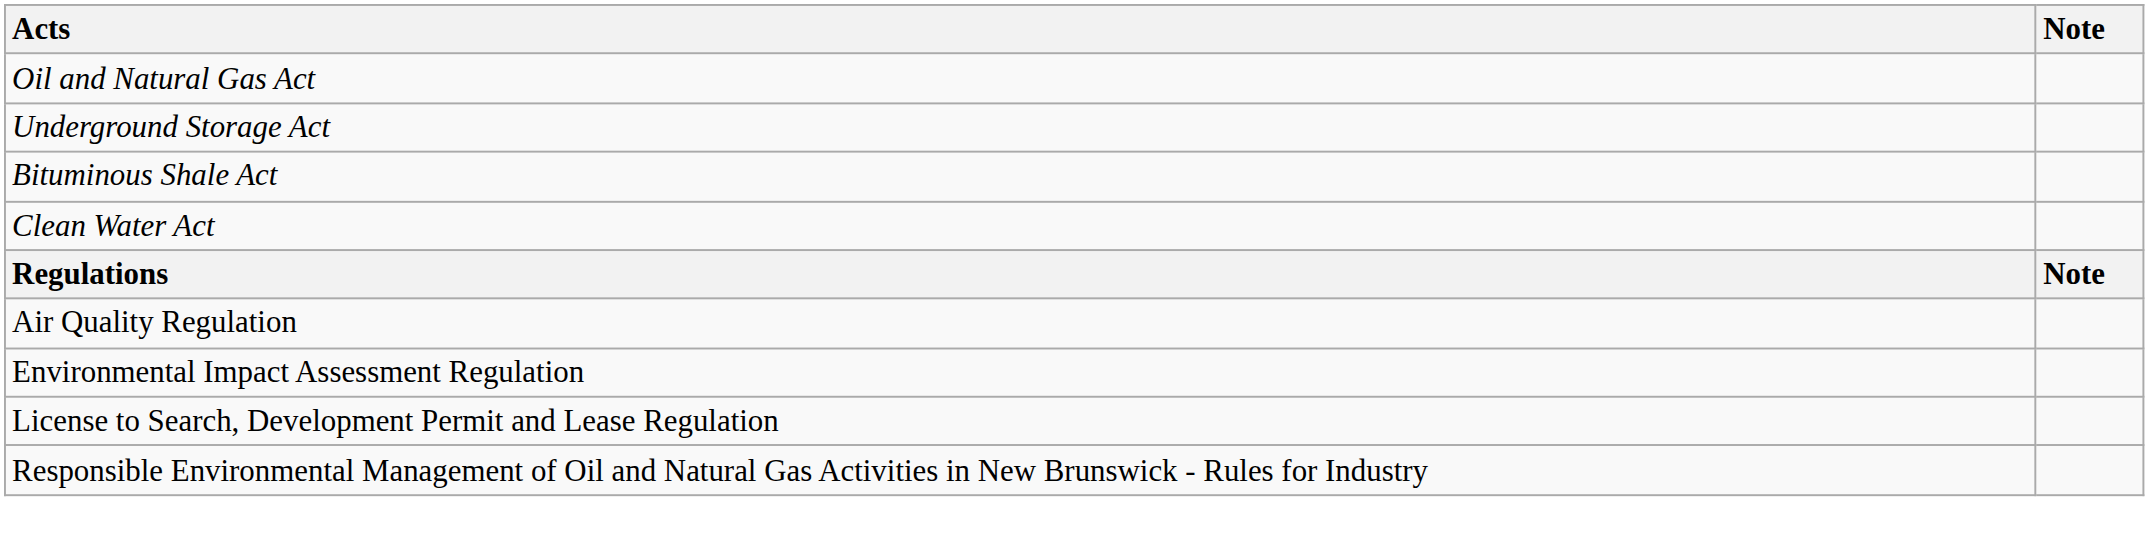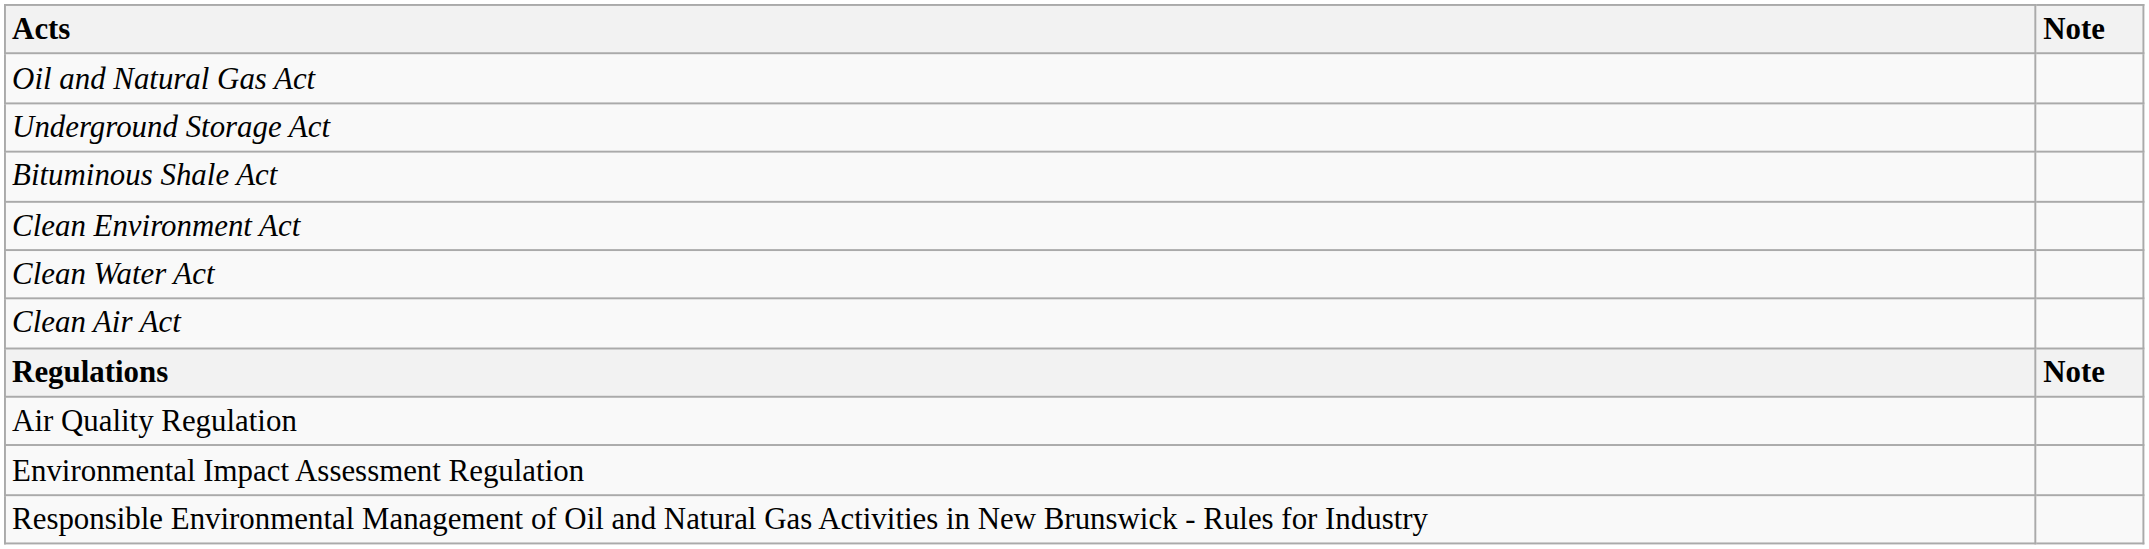 <table class="wikitable" style="width: 70%; height: 14em;">
 <tr>
 <th style="text-align:left;">Acts</th>
 <th style="text-align:left;">Note</th>
 </tr>
 <tr>
 <td><em>Oil and Natural Gas Act</em></td>
 <td style="width: 3em;"></td>
 </tr>
 <tr>
 <td><em>Underground Storage Act</em></td>
 <td></td>
 </tr>
 <tr>
 <td><em>Bituminous Shale Act</em></td>
 <td></td>
 </tr>
 <tr>
+<td><em>Clean Environment Act</em></td>
+<td></td>
+</tr>
+<tr>
 <td><em>Clean Water Act</em></td>
+<td></td>
+</tr>
+<tr>
+<td><em>Clean Air Act</em></td>
 <td></td>
 </tr>
 <tr>
 <th style="text-align:left;">Regulations</th>
 <th style="text-align:left;">Note</th>
 </tr>
 <tr>
 <td>Air Quality Regulation</td>
 <td></td>
 </tr>
 <tr>
 <td>Environmental Impact Assessment Regulation</td>
 <td></td>
 </tr>
 <tr>
-<td>License to Search, Development Permit and Lease Regulation</td>
-<td></td>
-</tr>
-<tr>
 <td>Responsible Environmental Management of Oil and Natural Gas Activities in New Brunswick - Rules for Industry</td>
 <td></td>
 </tr>
 </table>
